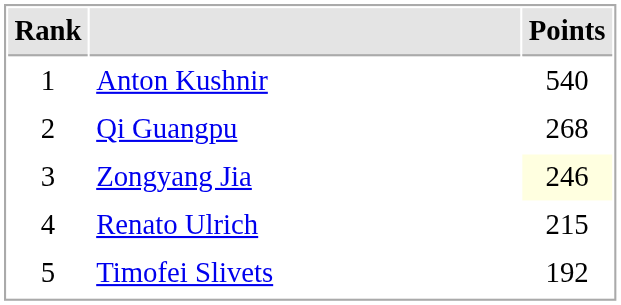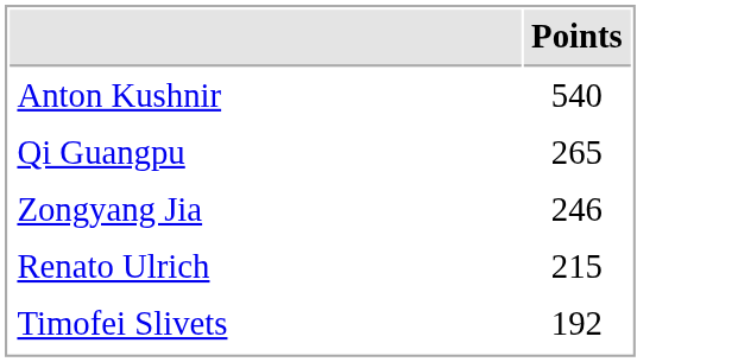 <table cellspacing="1" cellpadding="3" style="border:1px solid #AAAAAA;font-size:86%">
 <tr bgcolor="#E4E4E4">
-<th style="border-bottom:1px solid #AAAAAA" width=10>Rank</th>
 <th style="border-bottom:1px solid #AAAAAA" width=200></th>
 <th style="border-bottom:1px solid #AAAAAA" width=20>Points</th>
 </tr>
 <tr>
-<td align="center">1</td>
 <td> <a href='#'>Anton Kushnir</a></td>
 <td align=center>540</td>
 </tr>
 <tr>
-<td align="center">2</td>
 <td> <a href='#'>Qi Guangpu</a></td>
-<td align=center>268</td>
+<td align=center>265</td>
 </tr>
 <tr>
-<td align="center">3</td>
 <td> <a href='#'>Zongyang Jia</a></td>
-<td align=center style="background: lightyellow;">246</td>
+<td align=center>246</td>
 </tr>
 <tr>
-<td align="center">4</td>
 <td> <a href='#'>Renato Ulrich</a></td>
 <td align=center>215</td>
 </tr>
 <tr>
-<td align="center">5</td>
 <td> <a href='#'>Timofei Slivets</a></td>
 <td align=center>192</td>
 </tr>
 </table>
